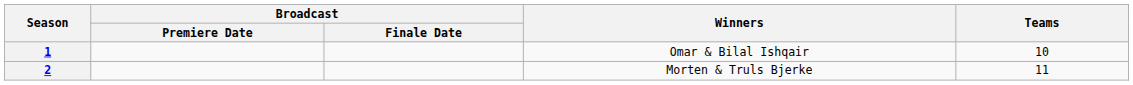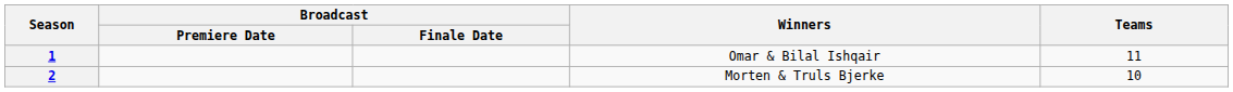 <table class="wikitable" style="text-align:center"  width="100%">
 <tr>
 <th width="05%" rowspan="2">Season</th>
 <th width="25%" colspan="2">Broadcast</th>
 <th width="25%" rowspan="2">Winners</th>
 <th width="10%" rowspan="2">Teams</th>
 </tr>
 <tr>
 <th>Premiere Date</th>
 <th>Finale Date</th>
 </tr>
 <tr>
 <th><a href='#'>1</a></th>
 <td></td>
 <td></td>
 <td>Omar & Bilal Ishqair</td>
-<td>10</td>
+<td>11</td>
 </tr>
 <tr>
 <th><a href='#'>2</a></th>
 <td></td>
 <td></td>
 <td>Morten & Truls Bjerke</td>
-<td>11</td>
+<td>10</td>
 </tr>
 </table>
